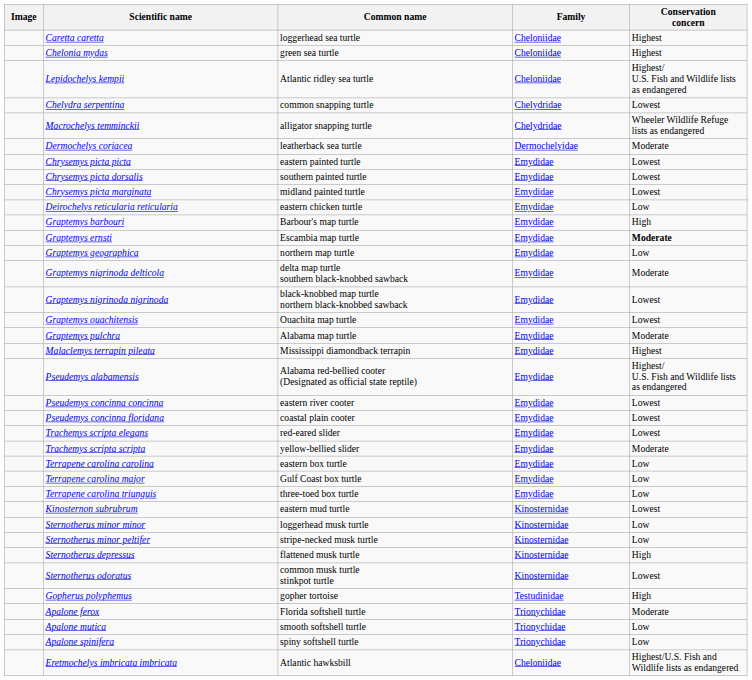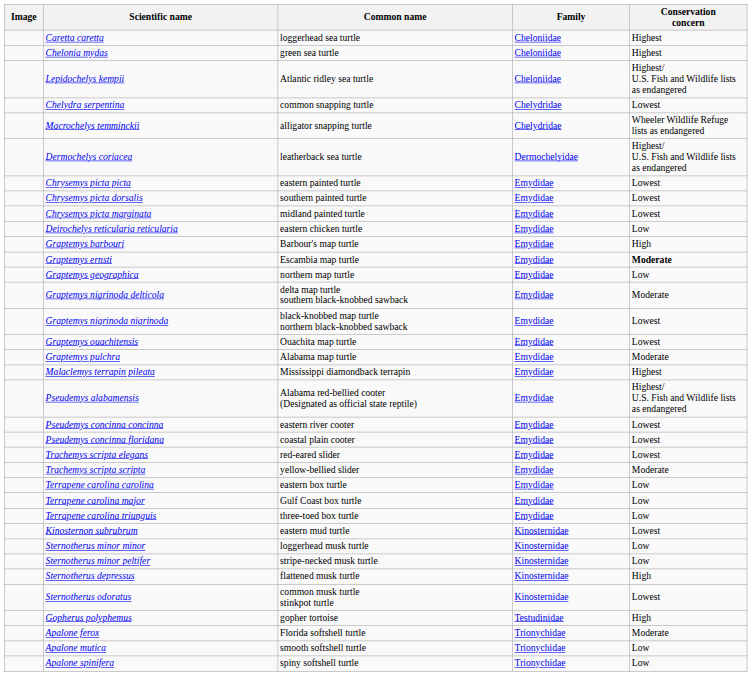 <table class="wikitable sortable" style="width:98%">
 <tr>
 <th width = 5%  class="unsortable">Image</th>
 <th width = 30%>Scientific name</th>
 <th width = 30%>Common name</th>
 <th width = 15%>Family</th>
 <th width = 15%>Conservation<br>concern</th>
 </tr>
 <tr>
 <td></td>
 <td><em><a href='#'>Caretta caretta</a></em></td>
 <td>loggerhead sea turtle</td>
 <td><a href='#'>Cheloniidae</a></td>
 <td>Highest</td>
 </tr>
 <tr>
 <td></td>
 <td><em><a href='#'>Chelonia mydas</a></em></td>
 <td>green sea turtle</td>
 <td><a href='#'>Cheloniidae</a></td>
 <td>Highest</td>
 </tr>
 <tr>
 <td></td>
 <td><em><a href='#'>Lepidochelys kempii</a></em></td>
 <td>Atlantic ridley sea turtle</td>
 <td><a href='#'>Cheloniidae</a></td>
 <td>Highest/<br>U.S. Fish and Wildlife lists as endangered</td>
 </tr>
 <tr>
 <td></td>
 <td><em><a href='#'>Chelydra serpentina</a></em></td>
 <td>common snapping turtle</td>
 <td><a href='#'>Chelydridae</a></td>
 <td>Lowest</td>
 </tr>
 <tr>
 <td></td>
 <td><em><a href='#'>Macrochelys temminckii</a></em></td>
 <td>alligator snapping turtle</td>
 <td><a href='#'>Chelydridae</a></td>
 <td>Wheeler Wildlife Refuge lists as endangered</td>
 </tr>
 <tr>
 <td></td>
 <td><em><a href='#'>Dermochelys coriacea</a></em></td>
 <td>leatherback sea turtle</td>
 <td><a href='#'>Dermochelyidae</a></td>
-<td>Moderate</td>
+<td>Highest/<br>U.S. Fish and Wildlife lists as endangered</td>
 </tr>
 <tr>
 <td></td>
 <td><em><a href='#'>Chrysemys picta picta</a></em></td>
 <td>eastern painted turtle</td>
 <td><a href='#'>Emydidae</a></td>
 <td>Lowest</td>
 </tr>
 <tr>
 <td></td>
 <td><em><a href='#'>Chrysemys picta dorsalis</a></em></td>
 <td>southern painted turtle</td>
 <td><a href='#'>Emydidae</a></td>
 <td>Lowest</td>
 </tr>
 <tr>
 <td></td>
 <td><em><a href='#'>Chrysemys picta marginata</a></em></td>
 <td>midland painted turtle</td>
 <td><a href='#'>Emydidae</a></td>
 <td>Lowest</td>
 </tr>
 <tr>
 <td></td>
 <td><em><a href='#'>Deirochelys reticularia reticularia</a></em></td>
 <td>eastern chicken turtle</td>
 <td><a href='#'>Emydidae</a></td>
 <td>Low</td>
 </tr>
 <tr>
 <td></td>
 <td><em><a href='#'>Graptemys barbouri</a></em></td>
 <td>Barbour's map turtle</td>
 <td><a href='#'>Emydidae</a></td>
 <td>High</td>
 </tr>
 <tr>
 <td></td>
 <td><em><a href='#'>Graptemys ernsti</a></em></td>
 <td>Escambia map turtle</td>
 <td><a href='#'>Emydidae</a></td>
 <td><strong>Moderate</strong></td>
 </tr>
 <tr>
 <td></td>
 <td><em><a href='#'>Graptemys geographica</a></em></td>
 <td>northern map turtle</td>
 <td><a href='#'>Emydidae</a></td>
 <td>Low</td>
 </tr>
 <tr>
 <td></td>
 <td><em><a href='#'>Graptemys nigrinoda delticola</a></em></td>
 <td>delta map turtle<br>southern black-knobbed sawback</td>
 <td><a href='#'>Emydidae</a></td>
 <td>Moderate</td>
 </tr>
 <tr>
 <td></td>
 <td><em><a href='#'>Graptemys nigrinoda nigrinoda</a></em></td>
 <td>black-knobbed map turtle<br>northern black-knobbed sawback</td>
 <td><a href='#'>Emydidae</a></td>
 <td>Lowest</td>
 </tr>
 <tr>
 <td></td>
 <td><em><a href='#'>Graptemys ouachitensis</a></em></td>
 <td>Ouachita map turtle</td>
 <td><a href='#'>Emydidae</a></td>
 <td>Lowest</td>
 </tr>
 <tr>
 <td></td>
 <td><em><a href='#'>Graptemys pulchra</a></em></td>
 <td>Alabama map turtle</td>
 <td><a href='#'>Emydidae</a></td>
 <td>Moderate</td>
 </tr>
 <tr>
 <td></td>
 <td><em><a href='#'>Malaclemys terrapin pileata</a></em></td>
 <td>Mississippi diamondback terrapin</td>
 <td><a href='#'>Emydidae</a></td>
 <td>Highest</td>
 </tr>
 <tr>
 <td></td>
 <td><em><a href='#'>Pseudemys alabamensis</a></em></td>
 <td>Alabama red-bellied cooter<br>(Designated as official state reptile)</td>
 <td><a href='#'>Emydidae</a></td>
 <td>Highest/<br>U.S. Fish and Wildlife lists as endangered</td>
 </tr>
 <tr>
 <td></td>
 <td><em><a href='#'>Pseudemys concinna concinna</a></em></td>
 <td>eastern river cooter</td>
 <td><a href='#'>Emydidae</a></td>
 <td>Lowest</td>
 </tr>
 <tr>
 <td></td>
 <td><em><a href='#'>Pseudemys concinna floridana</a></em></td>
 <td>coastal plain cooter</td>
 <td><a href='#'>Emydidae</a></td>
 <td>Lowest</td>
 </tr>
 <tr>
 <td></td>
 <td><em><a href='#'>Trachemys scripta elegans</a></em></td>
 <td>red-eared slider</td>
 <td><a href='#'>Emydidae</a></td>
 <td>Lowest</td>
 </tr>
 <tr>
 <td></td>
 <td><em><a href='#'>Trachemys scripta scripta</a></em></td>
 <td>yellow-bellied slider</td>
 <td><a href='#'>Emydidae</a></td>
 <td>Moderate</td>
 </tr>
 <tr>
 <td></td>
 <td><em><a href='#'>Terrapene carolina carolina</a></em></td>
 <td>eastern box turtle</td>
 <td><a href='#'>Emydidae</a></td>
 <td>Low</td>
 </tr>
 <tr>
 <td></td>
 <td><em><a href='#'>Terrapene carolina major</a></em></td>
 <td>Gulf Coast box turtle</td>
 <td><a href='#'>Emydidae</a></td>
 <td>Low</td>
 </tr>
 <tr>
 <td></td>
 <td><em><a href='#'>Terrapene carolina triunguis</a></em></td>
 <td>three-toed box turtle</td>
 <td><a href='#'>Emydidae</a></td>
 <td>Low</td>
 </tr>
 <tr>
 <td></td>
 <td><em><a href='#'>Kinosternon subrubrum</a></em></td>
 <td>eastern mud turtle</td>
 <td><a href='#'>Kinosternidae</a></td>
 <td>Lowest</td>
 </tr>
 <tr>
 <td></td>
 <td><em><a href='#'>Sternotherus minor minor</a></em></td>
 <td>loggerhead musk turtle</td>
 <td><a href='#'>Kinosternidae</a></td>
 <td>Low</td>
 </tr>
 <tr>
 <td></td>
 <td><em><a href='#'>Sternotherus minor peltifer</a></em></td>
 <td>stripe-necked musk turtle</td>
 <td><a href='#'>Kinosternidae</a></td>
 <td>Low</td>
 </tr>
 <tr>
 <td></td>
 <td><em><a href='#'>Sternotherus depressus</a></em></td>
 <td>flattened musk turtle</td>
 <td><a href='#'>Kinosternidae</a></td>
 <td>High</td>
 </tr>
 <tr>
 <td></td>
 <td><em><a href='#'>Sternotherus odoratus</a></em></td>
 <td>common musk turtle<br>stinkpot turtle</td>
 <td><a href='#'>Kinosternidae</a></td>
 <td>Lowest</td>
 </tr>
 <tr>
 <td></td>
 <td><em><a href='#'>Gopherus polyphemus</a></em></td>
 <td>gopher tortoise</td>
 <td><a href='#'>Testudinidae</a></td>
 <td>High</td>
 </tr>
 <tr>
 <td></td>
 <td><em><a href='#'>Apalone ferox</a></em></td>
 <td>Florida softshell turtle</td>
 <td><a href='#'>Trionychidae</a></td>
 <td>Moderate</td>
 </tr>
 <tr>
 <td></td>
 <td><em><a href='#'>Apalone mutica</a></em></td>
 <td>smooth softshell turtle</td>
 <td><a href='#'>Trionychidae</a></td>
 <td>Low</td>
 </tr>
 <tr>
 <td></td>
 <td><em><a href='#'>Apalone spinifera</a></em></td>
 <td>spiny softshell turtle</td>
 <td><a href='#'>Trionychidae</a></td>
 <td>Low</td>
 </tr>
-<tr>
-<td></td>
-<td><em><a href='#'>Eretmochelys imbricata imbricata</a></em></td>
-<td>Atlantic hawksbill</td>
-<td><a href='#'>Cheloniidae</a></td>
-<td>Highest/U.S. Fish and Wildlife lists as endangered</td>
-</tr>
 </table>
